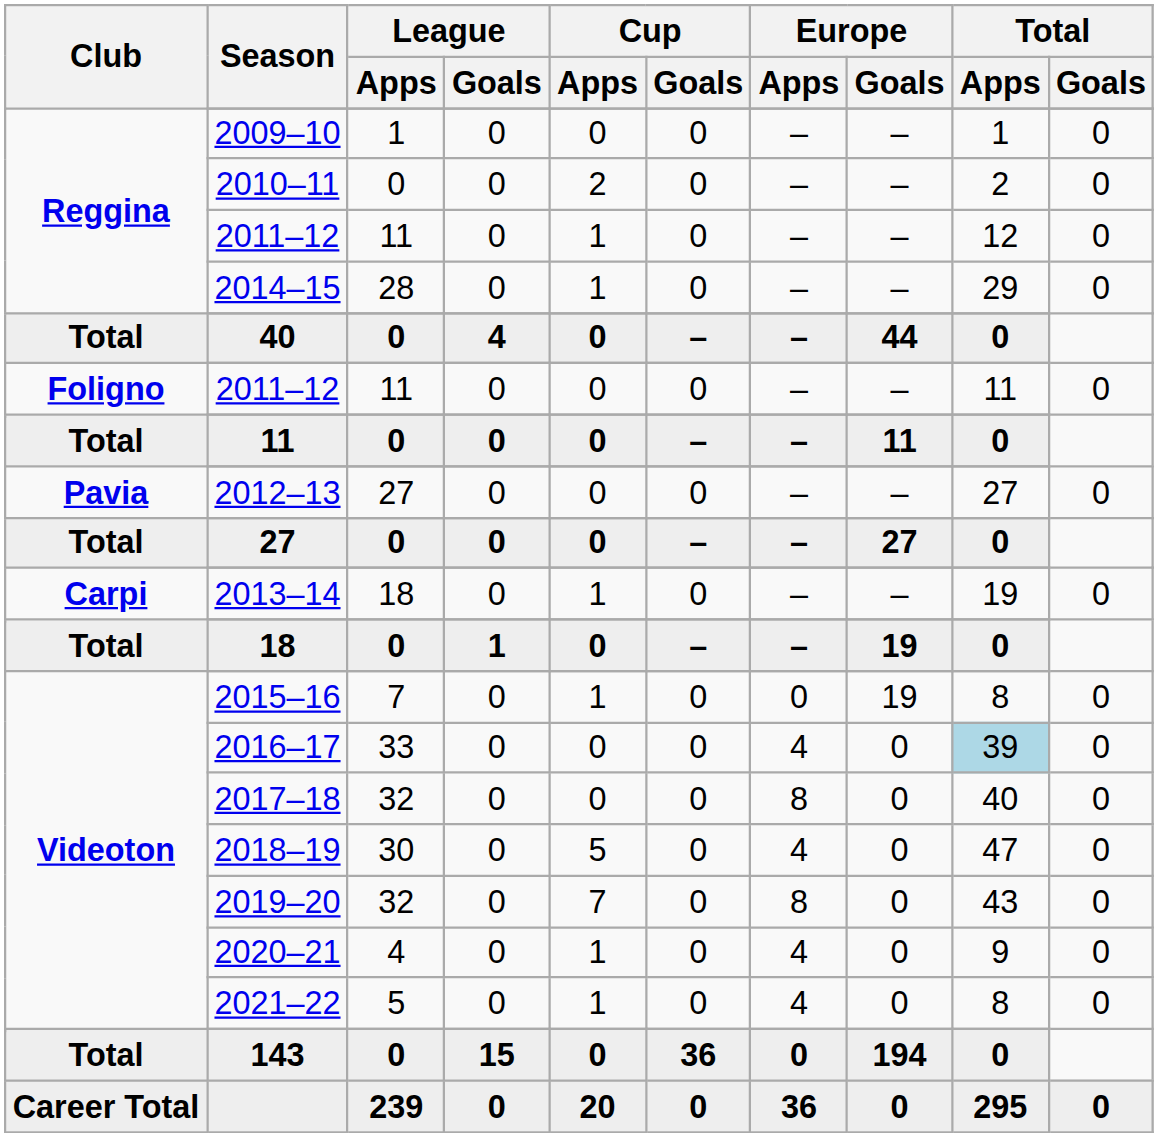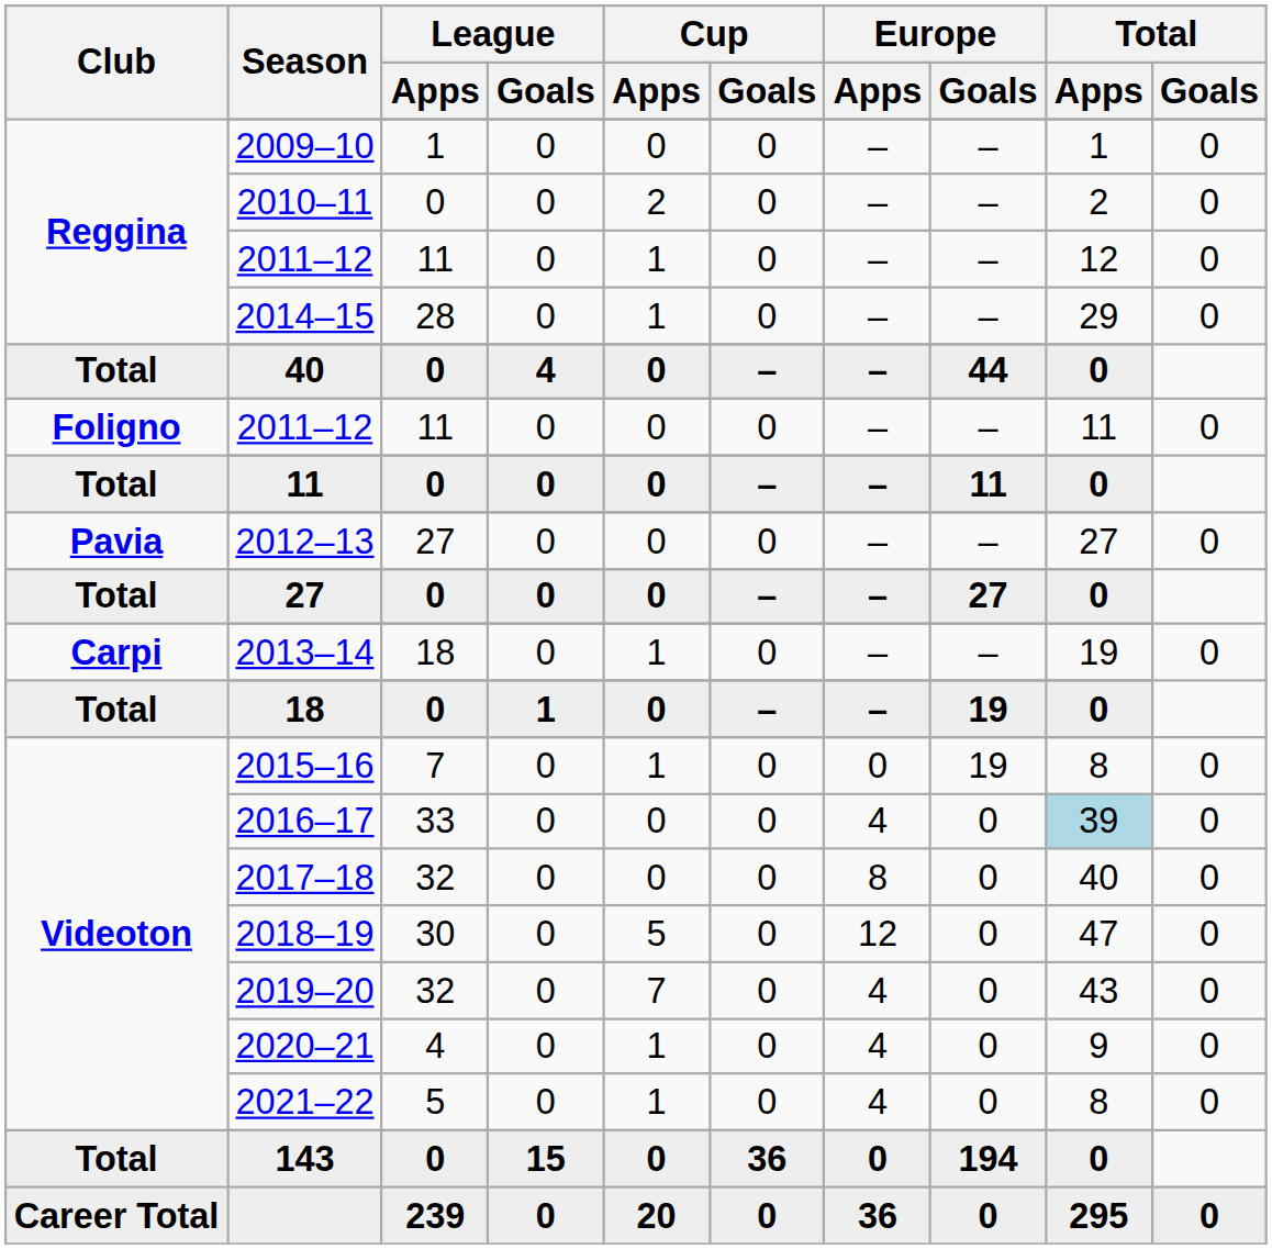 <table class="wikitable" style="font-size:90%; text-align: center;">
 <tr>
 <th rowspan="2">Club</th>
 <th rowspan="2">Season</th>
 <th colspan="2">League</th>
 <th colspan="2">Cup</th>
 <th colspan="2">Europe</th>
 <th colspan="2">Total</th>
 </tr>
 <tr>
 <th>Apps</th>
 <th>Goals</th>
 <th>Apps</th>
 <th>Goals</th>
 <th>Apps</th>
 <th>Goals</th>
 <th>Apps</th>
 <th>Goals</th>
 </tr>
 <tr ||-||-||-|->
 <td rowspan="6" valign="center"><strong><a href='#'>Reggina</a></strong></td>
 </tr>
 <tr>
 <td><a href='#'>2009–10</a></td>
 <td>1</td>
 <td>0</td>
 <td>0</td>
 <td>0</td>
 <td>–</td>
 <td>–</td>
 <td>1</td>
 <td>0</td>
 </tr>
 <tr>
 <td><a href='#'>2010–11</a></td>
 <td>0</td>
 <td>0</td>
 <td>2</td>
 <td>0</td>
 <td>–</td>
 <td>–</td>
 <td>2</td>
 <td>0</td>
 </tr>
 <tr>
 <td><a href='#'>2011–12</a></td>
 <td>11</td>
 <td>0</td>
 <td>1</td>
 <td>0</td>
 <td>–</td>
 <td>–</td>
 <td>12</td>
 <td>0</td>
 </tr>
 <tr>
 <td><a href='#'>2014–15</a></td>
 <td>28</td>
 <td>0</td>
 <td>1</td>
 <td>0</td>
 <td>–</td>
 <td>–</td>
 <td>29</td>
 <td>0</td>
 </tr>
 <tr>
 </tr>
 <tr style="font-weight:bold; background-color:#eeeeee;">
 <td>Total</td>
 <td>40</td>
 <td>0</td>
 <td>4</td>
 <td>0</td>
 <td>–</td>
 <td>–</td>
 <td>44</td>
 <td>0</td>
 </tr>
 <tr>
 <td rowspan="3" valign="center"><strong><a href='#'>Foligno</a></strong></td>
 </tr>
 <tr>
 <td><a href='#'>2011–12</a></td>
 <td>11</td>
 <td>0</td>
 <td>0</td>
 <td>0</td>
 <td>–</td>
 <td>–</td>
 <td>11</td>
 <td>0</td>
 </tr>
 <tr>
 </tr>
 <tr style="font-weight:bold; background-color:#eeeeee;">
 <td>Total</td>
 <td>11</td>
 <td>0</td>
 <td>0</td>
 <td>0</td>
 <td>–</td>
 <td>–</td>
 <td>11</td>
 <td>0</td>
 </tr>
 <tr>
 <td rowspan="3" valign="center"><strong><a href='#'>Pavia</a></strong></td>
 </tr>
 <tr>
 <td><a href='#'>2012–13</a></td>
 <td>27</td>
 <td>0</td>
 <td>0</td>
 <td>0</td>
 <td>–</td>
 <td>–</td>
 <td>27</td>
 <td>0</td>
 </tr>
 <tr>
 </tr>
 <tr style="font-weight:bold; background-color:#eeeeee;">
 <td>Total</td>
 <td>27</td>
 <td>0</td>
 <td>0</td>
 <td>0</td>
 <td>–</td>
 <td>–</td>
 <td>27</td>
 <td>0</td>
 </tr>
 <tr>
 <td rowspan="3" valign="center"><strong><a href='#'>Carpi</a></strong></td>
 </tr>
 <tr>
 <td><a href='#'>2013–14</a></td>
 <td>18</td>
 <td>0</td>
 <td>1</td>
 <td>0</td>
 <td>–</td>
 <td>–</td>
 <td>19</td>
 <td>0</td>
 </tr>
 <tr>
 </tr>
 <tr style="font-weight:bold; background-color:#eeeeee;">
 <td>Total</td>
 <td>18</td>
 <td>0</td>
 <td>1</td>
 <td>0</td>
 <td>–</td>
 <td>–</td>
 <td>19</td>
 <td>0</td>
 </tr>
 <tr>
 <td rowspan="9" valign="center"><strong><a href='#'>Videoton</a></strong></td>
 </tr>
 <tr>
 <td><a href='#'>2015–16</a></td>
 <td>7</td>
 <td>0</td>
 <td>1</td>
 <td>0</td>
 <td>0</td>
 <td>19</td>
 <td>8</td>
 <td>0</td>
 </tr>
 <tr>
 <td><a href='#'>2016–17</a></td>
 <td>33</td>
 <td>0</td>
 <td>0</td>
 <td>0</td>
 <td>4</td>
 <td>0</td>
 <td style="background: lightblue;">39</td>
 <td>0</td>
 </tr>
 <tr>
 <td><a href='#'>2017–18</a></td>
 <td>32</td>
 <td>0</td>
 <td>0</td>
 <td>0</td>
 <td>8</td>
 <td>0</td>
 <td>40</td>
 <td>0</td>
 </tr>
 <tr>
 <td><a href='#'>2018–19</a></td>
 <td>30</td>
 <td>0</td>
 <td>5</td>
 <td>0</td>
-<td>4</td>
+<td>12</td>
 <td>0</td>
 <td>47</td>
 <td>0</td>
 </tr>
 <tr>
 <td><a href='#'>2019–20</a></td>
 <td>32</td>
 <td>0</td>
 <td>7</td>
 <td>0</td>
-<td>8</td>
+<td>4</td>
 <td>0</td>
 <td>43</td>
 <td>0</td>
 </tr>
 <tr>
 <td><a href='#'>2020–21</a></td>
 <td>4</td>
 <td>0</td>
 <td>1</td>
 <td>0</td>
 <td>4</td>
 <td>0</td>
 <td>9</td>
 <td>0</td>
 </tr>
 <tr>
 <td><a href='#'>2021–22</a></td>
 <td>5</td>
 <td>0</td>
 <td>1</td>
 <td>0</td>
 <td>4</td>
 <td>0</td>
 <td>8</td>
 <td>0</td>
 </tr>
 <tr>
 </tr>
 <tr style="font-weight:bold; background-color:#eeeeee;">
 <td>Total</td>
 <td>143</td>
 <td>0</td>
 <td>15</td>
 <td>0</td>
 <td>36</td>
 <td>0</td>
 <td>194</td>
 <td>0</td>
 </tr>
 <tr style="font-weight:bold; background-color:#eeeeee;">
 <td rowspan="2" valign="top"><strong>Career Total</strong></td>
 <td></td>
 <td><strong>239</strong></td>
 <td><strong>0</strong></td>
 <td><strong>20</strong></td>
 <td><strong>0</strong></td>
 <td><strong>36</strong></td>
 <td><strong>0</strong></td>
 <td><strong>295</strong></td>
 <td><strong>0</strong></td>
 </tr>
 </table>
